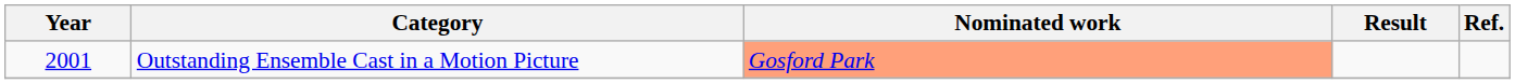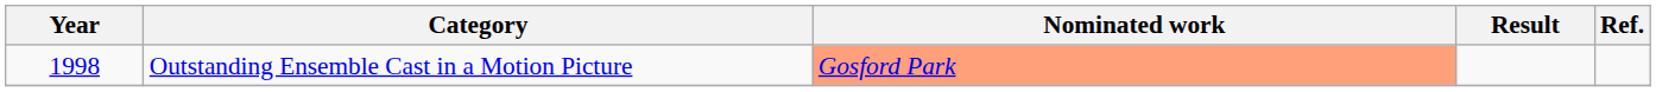 <table class=wikitable>
 <tr>
 <th scope="col" style="width:5em;">Year</th>
 <th scope="col" style="width:26em;">Category</th>
 <th scope="col" style="width:25em;">Nominated work</th>
 <th scope="col" style="width:5em;">Result</th>
 <th>Ref.</th>
 </tr>
 <tr>
-<td style="text-align:center;"><a href='#'>2001</a></td>
+<td style="text-align:center;"><a href='#'>1998</a></td>
 <td><a href='#'>Outstanding Ensemble Cast in a Motion Picture</a></td>
 <td style="background: lightsalmon;"><em><a href='#'>Gosford Park</a></em></td>
 <td></td>
 <td style="text-align:center;"></td>
 </tr>
 <tr>
 </tr>
 </table>
